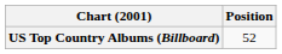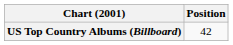 <table class="wikitable plainrowheaders" style="text-align:center">
 <tr>
 <th scope="col">Chart (2001)</th>
 <th scope="col">Position</th>
 </tr>
 <tr>
 <th scope="row">US Top Country Albums (<em>Billboard</em>)</th>
-<td>52</td>
+<td>42</td>
 </tr>
 </table>
